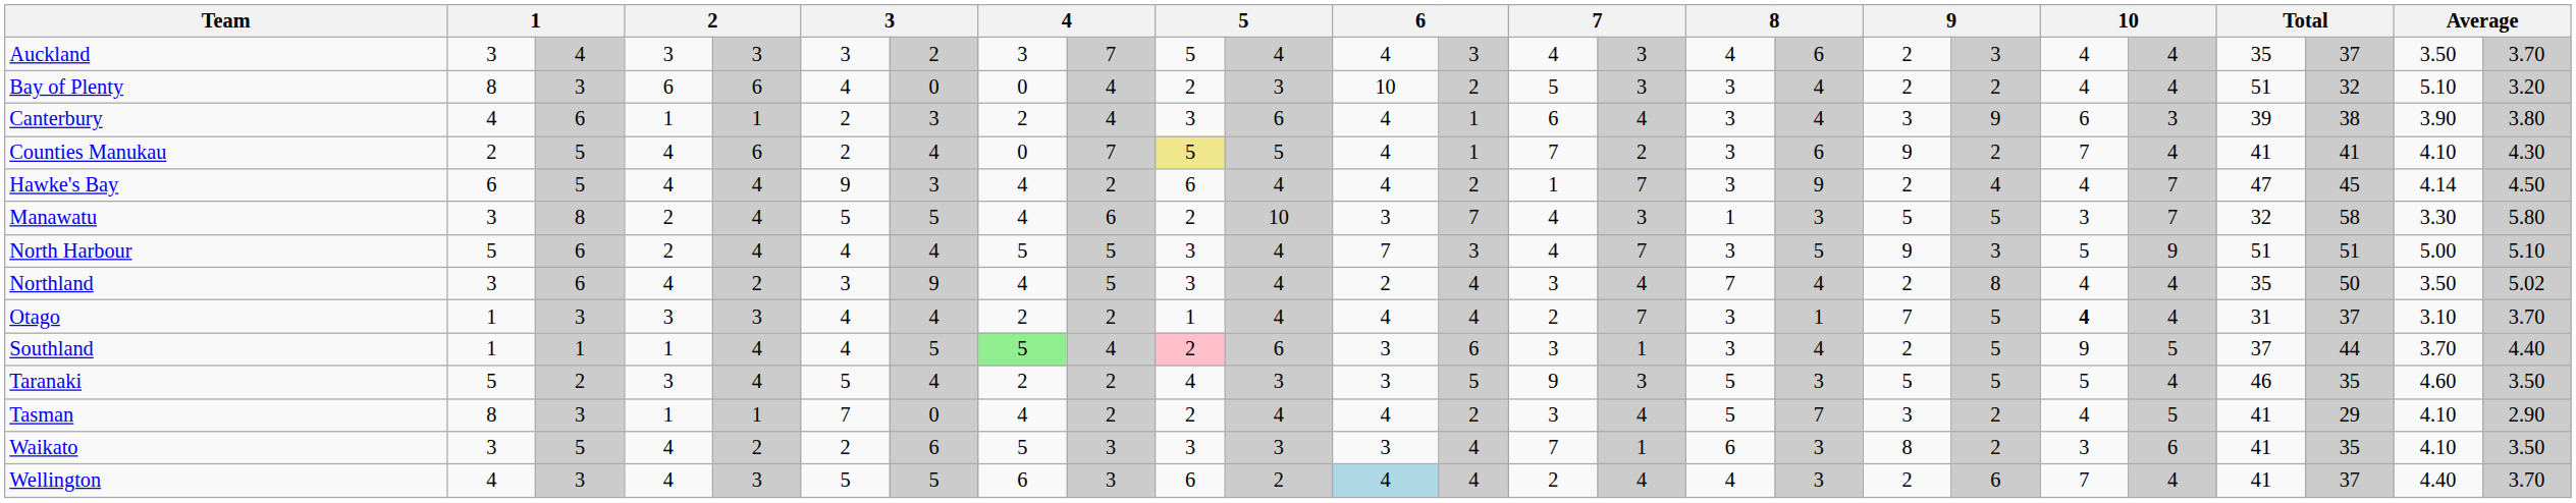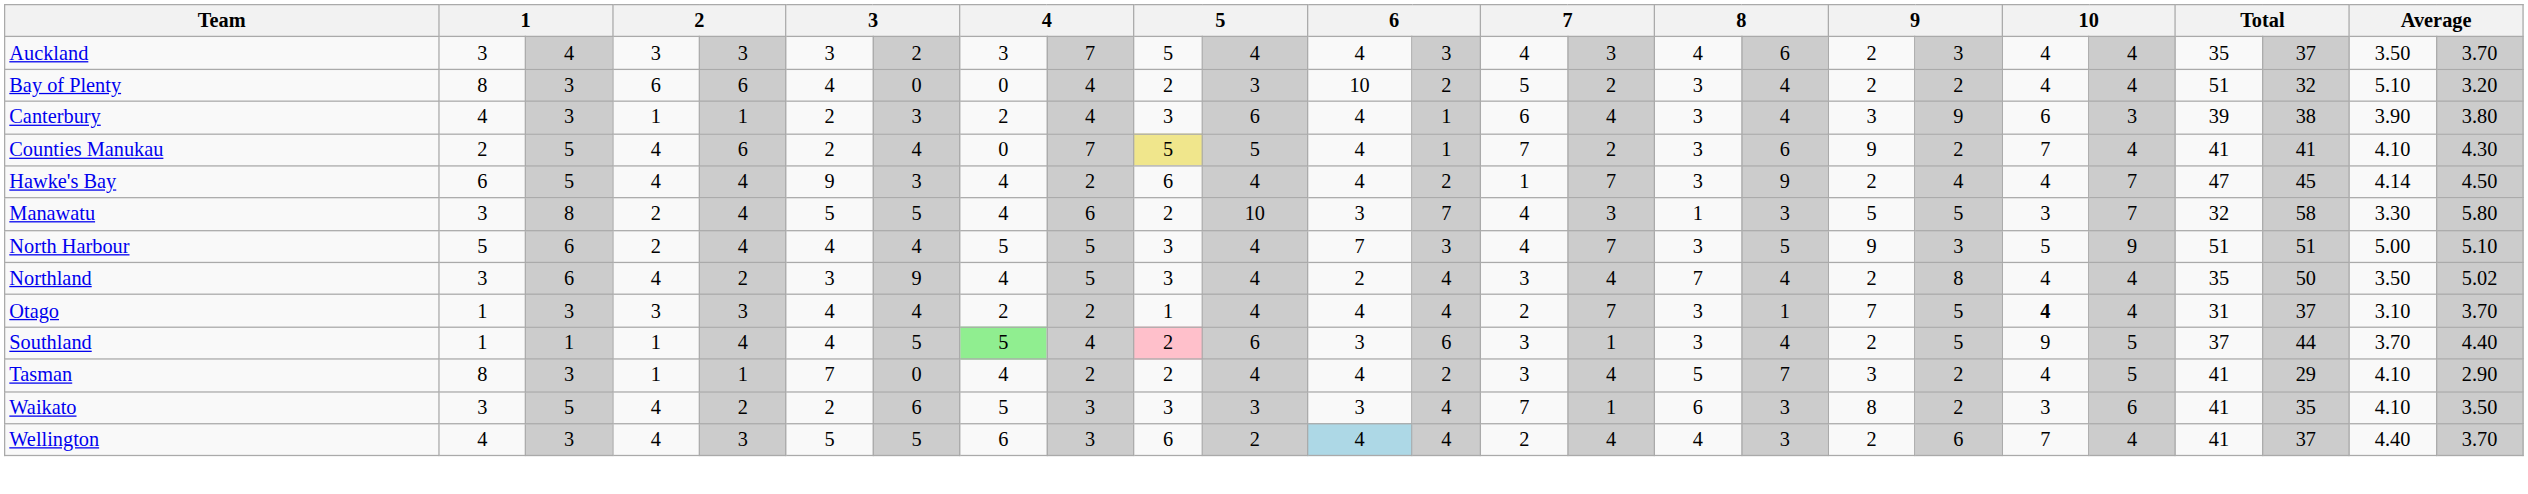 <table class="wikitable" style="text-align:center;width:100%">
 <tr>
 <th style="width:10%">Team</th>
 <th style="width:4%" colspan=2>1</th>
 <th style="width:4%" colspan=2>2</th>
 <th style="width:4%" colspan=2>3</th>
 <th style="width:4%" colspan=2>4</th>
 <th style="width:4%" colspan=2>5</th>
 <th style="width:4%" colspan=2>6</th>
 <th style="width:4%" colspan=2>7</th>
 <th style="width:4%" colspan=2>8</th>
 <th style="width:4%" colspan=2>9</th>
 <th style="width:4%" colspan=2>10</th>
 <th style="width:4%" colspan=2>Total</th>
 <th style="width:4%" colspan=2>Average</th>
 </tr>
 <tr>
 <td style="text-align:left"><a href='#'>Auckland</a></td>
 <td>3</td>
 <td style="background:#ccc">4</td>
 <td>3</td>
 <td style="background:#ccc">3</td>
 <td>3</td>
 <td style="background:#ccc">2</td>
 <td>3</td>
 <td style="background:#ccc">7</td>
 <td>5</td>
 <td style="background:#ccc">4</td>
 <td>4</td>
 <td style="background:#ccc">3</td>
 <td>4</td>
 <td style="background:#ccc">3</td>
 <td>4</td>
 <td style="background:#ccc">6</td>
 <td>2</td>
 <td style="background:#ccc">3</td>
 <td>4</td>
 <td style="background:#ccc">4</td>
 <td>35</td>
 <td style="background:#ccc">37</td>
 <td>3.50</td>
 <td style="background:#ccc">3.70</td>
 </tr>
 <tr>
 <td style="text-align:left"><a href='#'>Bay of Plenty</a></td>
 <td>8</td>
 <td style="background:#ccc">3</td>
 <td>6</td>
 <td style="background:#ccc">6</td>
 <td>4</td>
 <td style="background:#ccc">0</td>
 <td>0</td>
 <td style="background:#ccc">4</td>
 <td>2</td>
 <td style="background:#ccc">3</td>
 <td>10</td>
 <td style="background:#ccc">2</td>
 <td>5</td>
-<td style="background:#ccc">3</td>
+<td style="background:#ccc">2</td>
 <td>3</td>
 <td style="background:#ccc">4</td>
 <td>2</td>
 <td style="background:#ccc">2</td>
 <td>4</td>
 <td style="background:#ccc">4</td>
 <td>51</td>
 <td style="background:#ccc">32</td>
 <td>5.10</td>
 <td style="background:#ccc">3.20</td>
 </tr>
 <tr>
 <td style="text-align:left"><a href='#'>Canterbury</a></td>
 <td>4</td>
-<td style="background:#ccc">6</td>
+<td style="background:#ccc">3</td>
 <td>1</td>
 <td style="background:#ccc">1</td>
 <td>2</td>
 <td style="background:#ccc">3</td>
 <td>2</td>
 <td style="background:#ccc">4</td>
 <td>3</td>
 <td style="background:#ccc">6</td>
 <td>4</td>
 <td style="background:#ccc">1</td>
 <td>6</td>
 <td style="background:#ccc">4</td>
 <td>3</td>
 <td style="background:#ccc">4</td>
 <td>3</td>
 <td style="background:#ccc">9</td>
 <td>6</td>
 <td style="background:#ccc">3</td>
 <td>39</td>
 <td style="background:#ccc">38</td>
 <td>3.90</td>
 <td style="background:#ccc">3.80</td>
 </tr>
 <tr>
 <td style="text-align:left"><a href='#'>Counties Manukau</a></td>
 <td>2</td>
 <td style="background:#ccc">5</td>
 <td>4</td>
 <td style="background:#ccc">6</td>
 <td>2</td>
 <td style="background:#ccc">4</td>
 <td>0</td>
 <td style="background:#ccc">7</td>
 <td style="background: khaki;">5</td>
 <td style="background:#ccc">5</td>
 <td>4</td>
 <td style="background:#ccc">1</td>
 <td>7</td>
 <td style="background:#ccc">2</td>
 <td>3</td>
 <td style="background:#ccc">6</td>
 <td>9</td>
 <td style="background:#ccc">2</td>
 <td>7</td>
 <td style="background:#ccc">4</td>
 <td>41</td>
 <td style="background:#ccc">41</td>
 <td>4.10</td>
 <td style="background:#ccc">4.30</td>
 </tr>
 <tr>
 <td style="text-align:left"><a href='#'>Hawke's Bay</a></td>
 <td>6</td>
 <td style="background:#ccc">5</td>
 <td>4</td>
 <td style="background:#ccc">4</td>
 <td>9</td>
 <td style="background:#ccc">3</td>
 <td>4</td>
 <td style="background:#ccc">2</td>
 <td>6</td>
 <td style="background:#ccc">4</td>
 <td>4</td>
 <td style="background:#ccc">2</td>
 <td>1</td>
 <td style="background:#ccc">7</td>
 <td>3</td>
 <td style="background:#ccc">9</td>
 <td>2</td>
 <td style="background:#ccc">4</td>
 <td>4</td>
 <td style="background:#ccc">7</td>
 <td>47</td>
 <td style="background:#ccc">45</td>
 <td>4.14</td>
 <td style="background:#ccc">4.50</td>
 </tr>
 <tr>
 <td style="text-align:left"><a href='#'>Manawatu</a></td>
 <td>3</td>
 <td style="background:#ccc">8</td>
 <td>2</td>
 <td style="background:#ccc">4</td>
 <td>5</td>
 <td style="background:#ccc">5</td>
 <td>4</td>
 <td style="background:#ccc">6</td>
 <td>2</td>
 <td style="background:#ccc">10</td>
 <td>3</td>
 <td style="background:#ccc">7</td>
 <td>4</td>
 <td style="background:#ccc">3</td>
 <td>1</td>
 <td style="background:#ccc">3</td>
 <td>5</td>
 <td style="background:#ccc">5</td>
 <td>3</td>
 <td style="background:#ccc">7</td>
 <td>32</td>
 <td style="background:#ccc">58</td>
 <td>3.30</td>
 <td style="background:#ccc">5.80</td>
 </tr>
 <tr>
 <td style="text-align:left"><a href='#'>North Harbour</a></td>
 <td>5</td>
 <td style="background:#ccc">6</td>
 <td>2</td>
 <td style="background:#ccc">4</td>
 <td>4</td>
 <td style="background:#ccc">4</td>
 <td>5</td>
 <td style="background:#ccc">5</td>
 <td>3</td>
 <td style="background:#ccc">4</td>
 <td>7</td>
 <td style="background:#ccc">3</td>
 <td>4</td>
 <td style="background:#ccc">7</td>
 <td>3</td>
 <td style="background:#ccc">5</td>
 <td>9</td>
 <td style="background:#ccc">3</td>
 <td>5</td>
 <td style="background:#ccc">9</td>
 <td>51</td>
 <td style="background:#ccc">51</td>
 <td>5.00</td>
 <td style="background:#ccc">5.10</td>
 </tr>
 <tr>
 <td style="text-align:left"><a href='#'>Northland</a></td>
 <td>3</td>
 <td style="background:#ccc">6</td>
 <td>4</td>
 <td style="background:#ccc">2</td>
 <td>3</td>
 <td style="background:#ccc">9</td>
 <td>4</td>
 <td style="background:#ccc">5</td>
 <td>3</td>
 <td style="background:#ccc">4</td>
 <td>2</td>
 <td style="background:#ccc">4</td>
 <td>3</td>
 <td style="background:#ccc">4</td>
 <td>7</td>
 <td style="background:#ccc">4</td>
 <td>2</td>
 <td style="background:#ccc">8</td>
 <td>4</td>
 <td style="background:#ccc">4</td>
 <td>35</td>
 <td style="background:#ccc">50</td>
 <td>3.50</td>
 <td style="background:#ccc">5.02</td>
 </tr>
 <tr>
 <td style="text-align:left"><a href='#'>Otago</a></td>
 <td>1</td>
 <td style="background:#ccc">3</td>
 <td>3</td>
 <td style="background:#ccc">3</td>
 <td>4</td>
 <td style="background:#ccc">4</td>
 <td>2</td>
 <td style="background:#ccc">2</td>
 <td>1</td>
 <td style="background:#ccc">4</td>
 <td>4</td>
 <td style="background:#ccc">4</td>
 <td>2</td>
 <td style="background:#ccc">7</td>
 <td>3</td>
 <td style="background:#ccc">1</td>
 <td>7</td>
 <td style="background:#ccc">5</td>
 <td><strong>4</strong></td>
 <td style="background:#ccc">4</td>
 <td>31</td>
 <td style="background:#ccc">37</td>
 <td>3.10</td>
 <td style="background:#ccc">3.70</td>
 </tr>
 <tr>
 <td style="text-align:left"><a href='#'>Southland</a></td>
 <td>1</td>
 <td style="background:#ccc">1</td>
 <td>1</td>
 <td style="background:#ccc">4</td>
 <td>4</td>
 <td style="background:#ccc">5</td>
 <td style="background: lightgreen;">5</td>
 <td style="background:#ccc">4</td>
 <td style="background: pink;">2</td>
 <td style="background:#ccc">6</td>
 <td>3</td>
 <td style="background:#ccc">6</td>
 <td>3</td>
 <td style="background:#ccc">1</td>
 <td>3</td>
 <td style="background:#ccc">4</td>
 <td>2</td>
 <td style="background:#ccc">5</td>
 <td>9</td>
 <td style="background:#ccc">5</td>
 <td>37</td>
 <td style="background:#ccc">44</td>
 <td>3.70</td>
 <td style="background:#ccc">4.40</td>
 </tr>
 <tr>
-<td style="text-align:left"><a href='#'>Taranaki</a></td>
-<td>5</td>
-<td style="background:#ccc">2</td>
-<td>3</td>
-<td style="background:#ccc">4</td>
-<td>5</td>
-<td style="background:#ccc">4</td>
-<td>2</td>
-<td style="background:#ccc">2</td>
-<td>4</td>
-<td style="background:#ccc">3</td>
-<td>3</td>
-<td style="background:#ccc">5</td>
-<td>9</td>
-<td style="background:#ccc">3</td>
-<td>5</td>
-<td style="background:#ccc">3</td>
-<td>5</td>
-<td style="background:#ccc">5</td>
-<td>5</td>
-<td style="background:#ccc">4</td>
-<td>46</td>
-<td style="background:#ccc">35</td>
-<td>4.60</td>
-<td style="background:#ccc">3.50</td>
-</tr>
-<tr>
 <td style="text-align:left"><a href='#'>Tasman</a></td>
 <td>8</td>
 <td style="background:#ccc">3</td>
 <td>1</td>
 <td style="background:#ccc">1</td>
 <td>7</td>
 <td style="background:#ccc">0</td>
 <td>4</td>
 <td style="background:#ccc">2</td>
 <td>2</td>
 <td style="background:#ccc">4</td>
 <td>4</td>
 <td style="background:#ccc">2</td>
 <td>3</td>
 <td style="background:#ccc">4</td>
 <td>5</td>
 <td style="background:#ccc">7</td>
 <td>3</td>
 <td style="background:#ccc">2</td>
 <td>4</td>
 <td style="background:#ccc">5</td>
 <td>41</td>
 <td style="background:#ccc">29</td>
 <td>4.10</td>
 <td style="background:#ccc">2.90</td>
 </tr>
 <tr>
 <td style="text-align:left"><a href='#'>Waikato</a></td>
 <td>3</td>
 <td style="background:#ccc">5</td>
 <td>4</td>
 <td style="background:#ccc">2</td>
 <td>2</td>
 <td style="background:#ccc">6</td>
 <td>5</td>
 <td style="background:#ccc">3</td>
 <td>3</td>
 <td style="background:#ccc">3</td>
 <td>3</td>
 <td style="background:#ccc">4</td>
 <td>7</td>
 <td style="background:#ccc">1</td>
 <td>6</td>
 <td style="background:#ccc">3</td>
 <td>8</td>
 <td style="background:#ccc">2</td>
 <td>3</td>
 <td style="background:#ccc">6</td>
 <td>41</td>
 <td style="background:#ccc">35</td>
 <td>4.10</td>
 <td style="background:#ccc">3.50</td>
 </tr>
 <tr>
 <td style="text-align:left"><a href='#'>Wellington</a></td>
 <td>4</td>
 <td style="background:#ccc">3</td>
 <td>4</td>
 <td style="background:#ccc">3</td>
 <td>5</td>
 <td style="background:#ccc">5</td>
 <td>6</td>
 <td style="background:#ccc">3</td>
 <td>6</td>
 <td style="background:#ccc">2</td>
 <td style="background: lightblue;">4</td>
 <td style="background:#ccc">4</td>
 <td>2</td>
 <td style="background:#ccc">4</td>
 <td>4</td>
 <td style="background:#ccc">3</td>
 <td>2</td>
 <td style="background:#ccc">6</td>
 <td>7</td>
 <td style="background:#ccc">4</td>
 <td>41</td>
 <td style="background:#ccc">37</td>
 <td>4.40</td>
 <td style="background:#ccc">3.70</td>
 </tr>
 </table>
